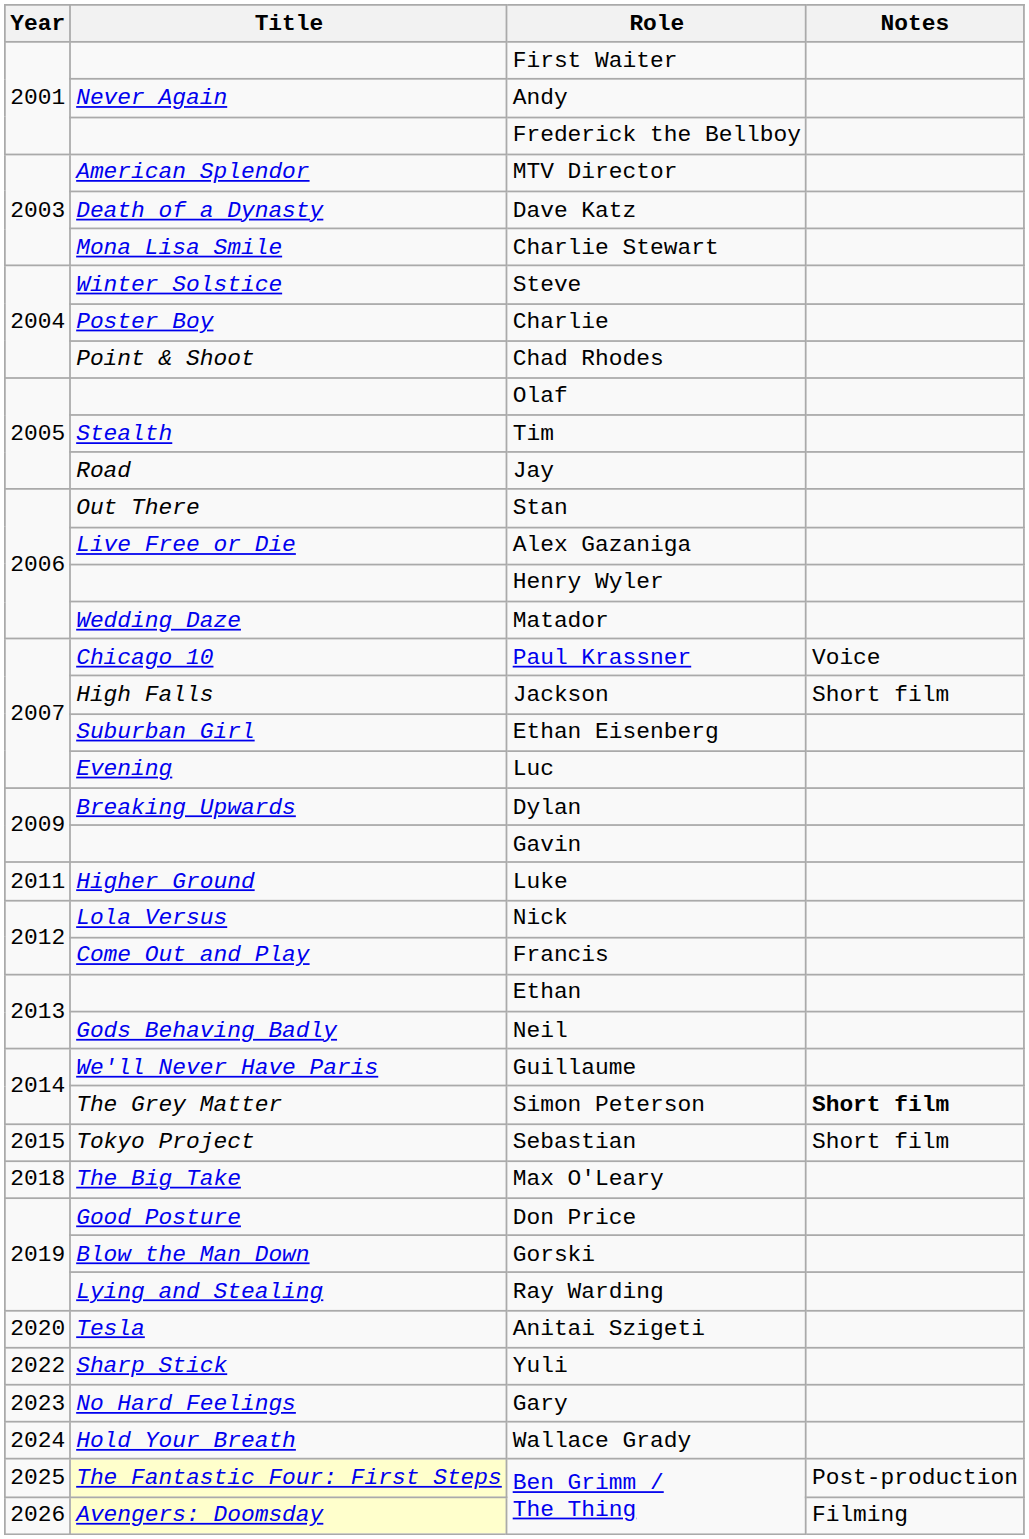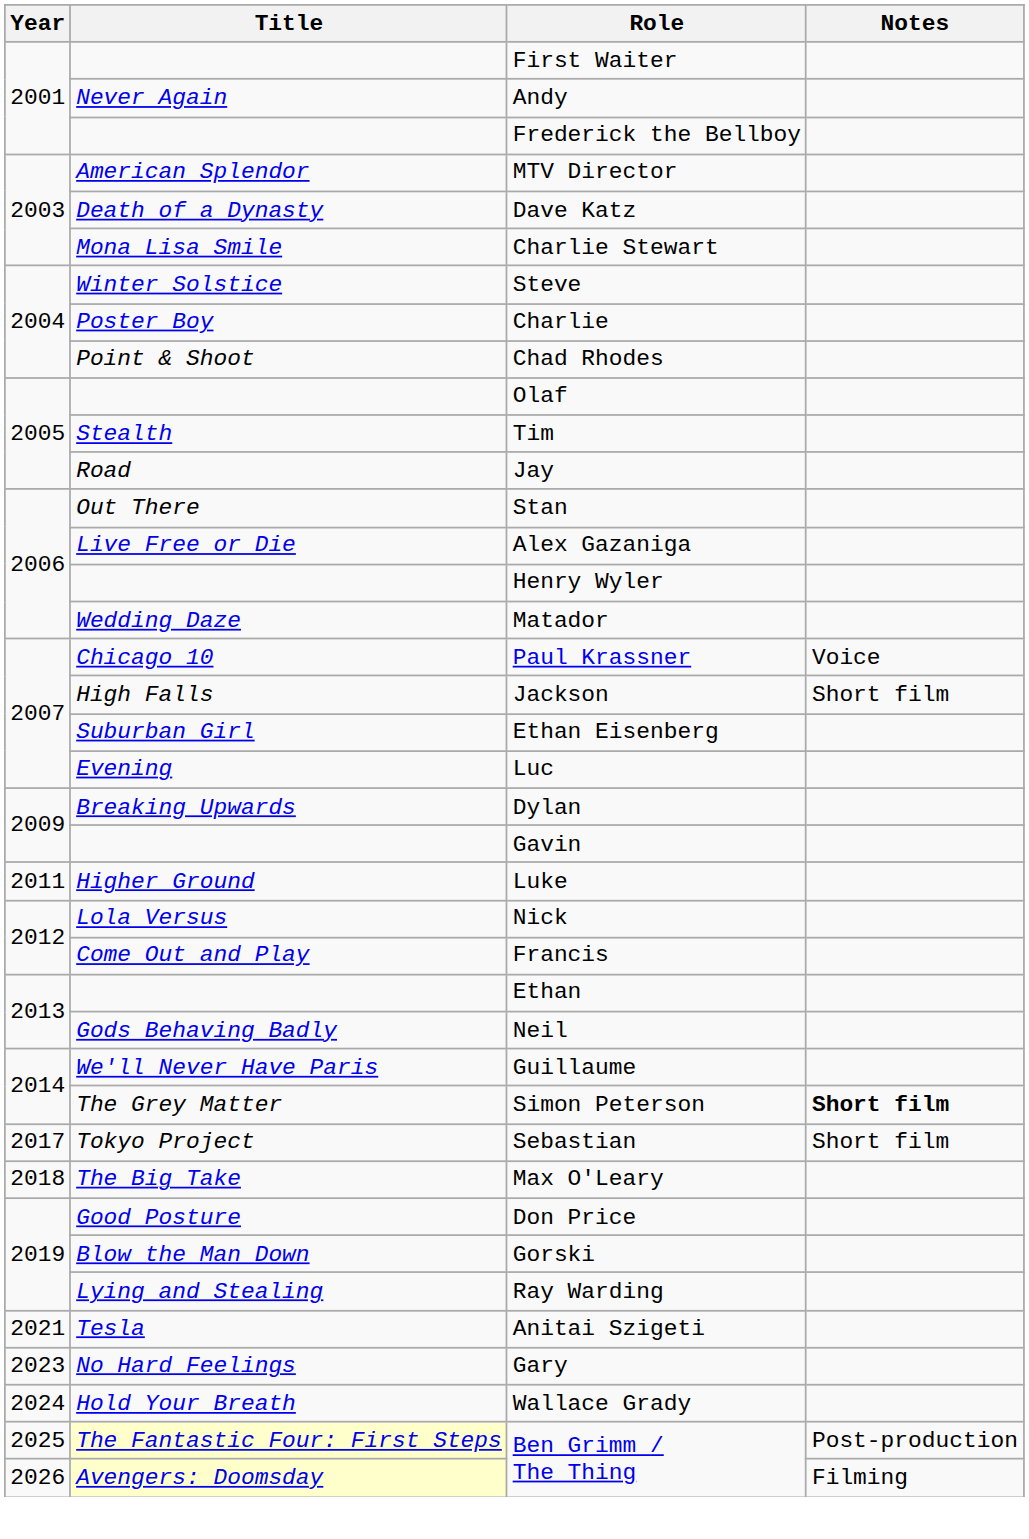 <table class="wikitable sortable">
 <tr>
 <th>Year</th>
 <th>Title</th>
 <th>Role</th>
 <th class="unsortable">Notes</th>
 </tr>
 <tr>
 <td rowspan="3">2001</td>
 <td><em></em></td>
 <td>First Waiter</td>
 <td></td>
 </tr>
 <tr>
 <td><em><a href='#'>Never Again</a></em></td>
 <td>Andy</td>
 <td></td>
 </tr>
 <tr>
 <td><em></em></td>
 <td>Frederick the Bellboy</td>
 <td></td>
 </tr>
 <tr>
 <td rowspan="3">2003</td>
 <td><em><a href='#'>American Splendor</a></em></td>
 <td>MTV Director</td>
 <td></td>
 </tr>
 <tr>
 <td><em><a href='#'>Death of a Dynasty</a></em></td>
 <td>Dave Katz</td>
 <td></td>
 </tr>
 <tr>
 <td><em><a href='#'>Mona Lisa Smile</a></em></td>
 <td>Charlie Stewart</td>
 <td></td>
 </tr>
 <tr>
 <td rowspan="3">2004</td>
 <td><em><a href='#'>Winter Solstice</a></em></td>
 <td>Steve</td>
 <td></td>
 </tr>
 <tr>
 <td><em><a href='#'>Poster Boy</a></em></td>
 <td>Charlie</td>
 <td></td>
 </tr>
 <tr>
 <td><em>Point & Shoot</em></td>
 <td>Chad Rhodes</td>
 <td></td>
 </tr>
 <tr>
 <td rowspan="3">2005</td>
 <td><em></em></td>
 <td>Olaf</td>
 <td></td>
 </tr>
 <tr>
 <td><em><a href='#'>Stealth</a></em></td>
 <td>Tim</td>
 <td></td>
 </tr>
 <tr>
 <td><em>Road</em></td>
 <td>Jay</td>
 <td></td>
 </tr>
 <tr>
 <td rowspan="4">2006</td>
 <td><em>Out There</em></td>
 <td>Stan</td>
 <td></td>
 </tr>
 <tr>
 <td><em><a href='#'>Live Free or Die</a></em></td>
 <td>Alex Gazaniga</td>
 <td></td>
 </tr>
 <tr>
 <td><em></em></td>
 <td>Henry Wyler</td>
 <td></td>
 </tr>
 <tr>
 <td><em><a href='#'>Wedding Daze</a></em></td>
 <td>Matador</td>
 <td></td>
 </tr>
 <tr>
 <td rowspan="4">2007</td>
 <td><em><a href='#'>Chicago 10</a></em></td>
 <td><a href='#'>Paul Krassner</a></td>
 <td>Voice</td>
 </tr>
 <tr>
 <td><em>High Falls</em></td>
 <td>Jackson</td>
 <td>Short film</td>
 </tr>
 <tr>
 <td><em><a href='#'>Suburban Girl</a></em></td>
 <td>Ethan Eisenberg</td>
 <td></td>
 </tr>
 <tr>
 <td><em><a href='#'>Evening</a></em></td>
 <td>Luc</td>
 <td></td>
 </tr>
 <tr>
 <td rowspan="2">2009</td>
 <td><em><a href='#'>Breaking Upwards</a></em></td>
 <td>Dylan</td>
 <td></td>
 </tr>
 <tr>
 <td><em></em></td>
 <td>Gavin</td>
 <td></td>
 </tr>
 <tr>
 <td>2011</td>
 <td><em><a href='#'>Higher Ground</a></em></td>
 <td>Luke</td>
 <td></td>
 </tr>
 <tr>
 <td rowspan="2">2012</td>
 <td><em><a href='#'>Lola Versus</a></em></td>
 <td>Nick</td>
 <td></td>
 </tr>
 <tr>
 <td><em><a href='#'>Come Out and Play</a></em></td>
 <td>Francis</td>
 <td></td>
 </tr>
 <tr>
 <td rowspan="2">2013</td>
 <td><em></em></td>
 <td>Ethan</td>
 <td></td>
 </tr>
 <tr>
 <td><em><a href='#'>Gods Behaving Badly</a></em></td>
 <td>Neil</td>
 <td></td>
 </tr>
 <tr>
 <td rowspan="2">2014</td>
 <td><em><a href='#'>We'll Never Have Paris</a></em></td>
 <td>Guillaume</td>
 <td></td>
 </tr>
 <tr>
 <td><em>The Grey Matter</em></td>
 <td>Simon Peterson</td>
 <td><strong>Short film</strong></td>
 </tr>
 <tr>
-<td>2015</td>
+<td>2017</td>
 <td><em>Tokyo Project</em></td>
 <td>Sebastian</td>
 <td>Short film</td>
 </tr>
 <tr>
 <td>2018</td>
 <td><em><a href='#'>The Big Take</a></em></td>
 <td>Max O'Leary</td>
 <td></td>
 </tr>
 <tr>
 <td rowspan="3">2019</td>
 <td><em><a href='#'>Good Posture</a></em></td>
 <td>Don Price</td>
 <td></td>
 </tr>
 <tr>
 <td><em><a href='#'>Blow the Man Down</a></em></td>
 <td>Gorski</td>
 <td></td>
 </tr>
 <tr>
 <td><em><a href='#'>Lying and Stealing</a></em></td>
 <td>Ray Warding</td>
 <td></td>
 </tr>
 <tr>
-<td>2020</td>
+<td>2021</td>
 <td><em><a href='#'>Tesla</a></em></td>
 <td>Anitai Szigeti</td>
-<td></td>
-</tr>
-<tr>
-<td>2022</td>
-<td><em><a href='#'>Sharp Stick</a></em></td>
-<td>Yuli</td>
 <td></td>
 </tr>
 <tr>
 <td>2023</td>
 <td><em><a href='#'>No Hard Feelings</a></em></td>
 <td>Gary</td>
 <td></td>
 </tr>
 <tr>
 <td>2024</td>
 <td><em><a href='#'>Hold Your Breath</a></em></td>
 <td>Wallace Grady</td>
 <td></td>
 </tr>
 <tr>
 <td>2025</td>
 <td style="background:#FFFFCC;"><em><a href='#'>The Fantastic Four: First Steps</a></em> </td>
 <td rowspan=2><a href='#'>Ben Grimm / <br>The Thing</a></td>
 <td>Post-production</td>
 </tr>
 <tr>
 <td>2026</td>
 <td style="background:#FFFFCC;"><em><a href='#'>Avengers: Doomsday</a></em> </td>
 <td>Filming</td>
 </tr>
 </table>
